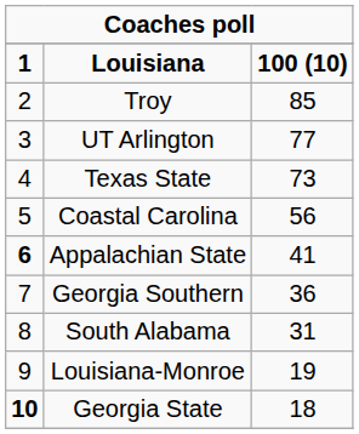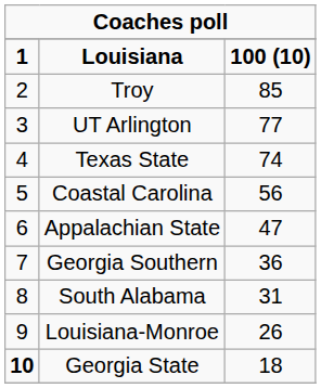 <table class="wikitable">
 <tr align="center">
 <td align="center" Colspan="3"><strong>Coaches poll</strong></td>
 </tr>
 <tr align="center">
 </tr>
 <tr align="center">
 <td><strong>1</strong></td>
 <td><strong>Louisiana</strong></td>
 <td><strong>100 (10)</strong></td>
 </tr>
 <tr align="center">
 <td>2</td>
 <td>Troy</td>
 <td>85</td>
 </tr>
 <tr align="center">
 <td>3</td>
 <td>UT Arlington</td>
 <td>77</td>
 </tr>
 <tr align="center">
 <td>4</td>
 <td>Texas State</td>
-<td>73</td>
+<td>74</td>
 </tr>
 <tr align="center">
 <td>5</td>
 <td>Coastal Carolina</td>
 <td>56</td>
 </tr>
 <tr align="center">
-<td><strong>6</strong></td>
+<td>6</td>
 <td>Appalachian State</td>
-<td>41</td>
+<td>47</td>
 </tr>
 <tr align="center">
 <td>7</td>
 <td>Georgia Southern</td>
 <td>36</td>
 </tr>
 <tr align="center">
 <td>8</td>
 <td>South Alabama</td>
 <td>31</td>
 </tr>
 <tr align="center">
 <td>9</td>
 <td>Louisiana-Monroe</td>
-<td>19</td>
+<td>26</td>
 </tr>
 <tr align="center">
 <td><strong>10</strong></td>
 <td>Georgia State</td>
 <td>18</td>
 </tr>
 <tr align="center">
 </tr>
 </table>
